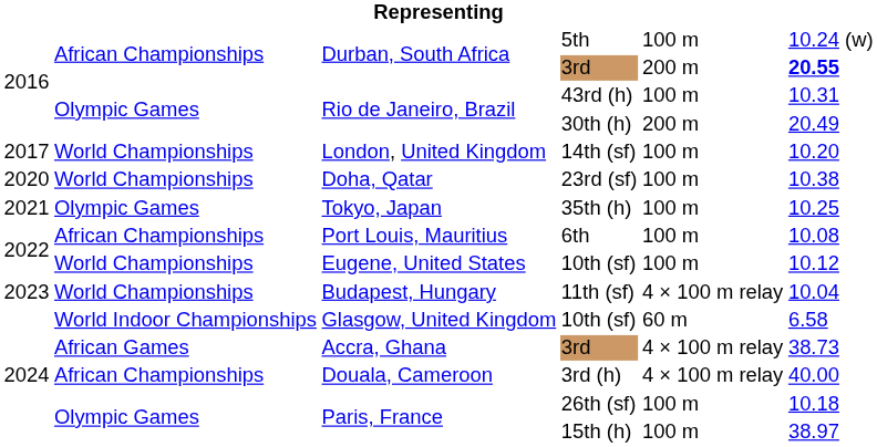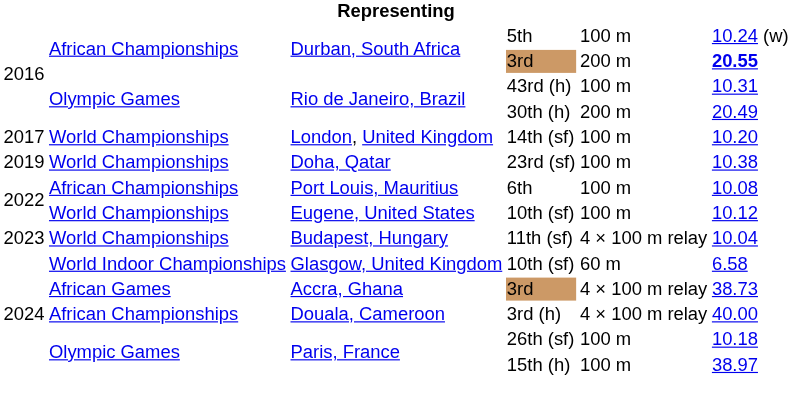 <table>
 <tr>
 <th colspan="6">Representing </th>
 </tr>
 <tr>
 <td rowspan=4>2016</td>
 <td rowspan=2><a href='#'>African Championships</a></td>
 <td rowspan=2><a href='#'>Durban, South Africa</a></td>
 <td>5th</td>
 <td>100 m</td>
 <td><a href='#'>10.24</a> (w)</td>
 </tr>
 <tr>
 <td bgcolor=cc9966>3rd</td>
 <td>200 m</td>
 <td><strong><a href='#'>20.55</a></strong></td>
 </tr>
 <tr>
 <td rowspan=2><a href='#'>Olympic Games</a></td>
 <td rowspan=2><a href='#'>Rio de Janeiro, Brazil</a></td>
 <td>43rd (h)</td>
 <td>100 m</td>
 <td><a href='#'>10.31</a></td>
 </tr>
 <tr>
 <td>30th (h)</td>
 <td>200 m</td>
 <td><a href='#'>20.49</a></td>
 </tr>
 <tr>
 <td>2017</td>
 <td><a href='#'>World Championships</a></td>
 <td><a href='#'>London</a>, <a href='#'>United Kingdom</a></td>
 <td>14th (sf)</td>
 <td>100 m</td>
 <td><a href='#'>10.20</a></td>
 </tr>
 <tr>
-<td>2020</td>
+<td>2019</td>
 <td><a href='#'>World Championships</a></td>
 <td><a href='#'>Doha, Qatar</a></td>
 <td>23rd (sf)</td>
 <td>100 m</td>
 <td><a href='#'>10.38</a></td>
-</tr>
-<tr>
-<td>2021</td>
-<td><a href='#'>Olympic Games</a></td>
-<td><a href='#'>Tokyo, Japan</a></td>
-<td>35th (h)</td>
-<td>100 m</td>
-<td><a href='#'>10.25</a></td>
 </tr>
 <tr>
 <td rowspan=2>2022</td>
 <td><a href='#'>African Championships</a></td>
 <td><a href='#'>Port Louis, Mauritius</a></td>
 <td>6th</td>
 <td>100 m</td>
 <td><a href='#'>10.08</a></td>
 </tr>
 <tr>
 <td><a href='#'>World Championships</a></td>
 <td><a href='#'>Eugene, United States</a></td>
 <td>10th (sf)</td>
 <td>100 m</td>
 <td><a href='#'>10.12</a></td>
 </tr>
 <tr>
 <td>2023</td>
 <td><a href='#'>World Championships</a></td>
 <td><a href='#'>Budapest, Hungary</a></td>
 <td>11th (sf)</td>
 <td>4 × 100 m relay</td>
 <td><a href='#'>10.04</a></td>
 </tr>
 <tr>
 <td rowspan=5>2024</td>
 <td><a href='#'>World Indoor Championships</a></td>
 <td><a href='#'>Glasgow, United Kingdom</a></td>
 <td>10th (sf)</td>
 <td>60 m</td>
 <td><a href='#'>6.58</a></td>
 </tr>
 <tr>
 <td><a href='#'>African Games</a></td>
 <td><a href='#'>Accra, Ghana</a></td>
 <td bgcolor=cc9966>3rd</td>
 <td>4 × 100 m relay</td>
 <td><a href='#'>38.73</a></td>
 </tr>
 <tr>
 <td><a href='#'>African Championships</a></td>
 <td><a href='#'>Douala, Cameroon</a></td>
 <td>3rd (h)</td>
 <td>4 × 100 m relay</td>
 <td><a href='#'>40.00</a></td>
 </tr>
 <tr>
 <td rowspan=2><a href='#'>Olympic Games</a></td>
 <td rowspan=2><a href='#'>Paris, France</a></td>
 <td>26th (sf)</td>
 <td>100 m</td>
 <td><a href='#'>10.18</a></td>
 </tr>
 <tr>
 <td>15th (h)</td>
 <td>100 m</td>
 <td><a href='#'>38.97</a></td>
 </tr>
 </table>
